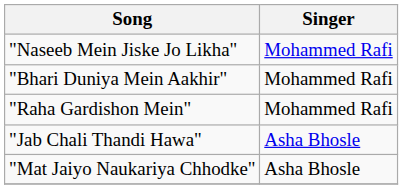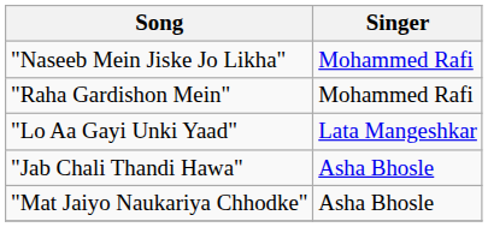 <table class=wikitable>
 <tr>
 <th>Song</th>
 <th>Singer</th>
 </tr>
 <tr>
 <td>"Naseeb Mein Jiske Jo Likha"</td>
 <td><a href='#'>Mohammed Rafi</a></td>
 </tr>
 <tr>
-<td>"Bhari Duniya Mein Aakhir"</td>
+<td>"Raha Gardishon Mein"</td>
 <td>Mohammed Rafi</td>
 </tr>
 <tr>
-<td>"Raha Gardishon Mein"</td>
-<td>Mohammed Rafi</td>
+<td>"Lo Aa Gayi Unki Yaad"</td>
+<td><a href='#'>Lata Mangeshkar</a></td>
 </tr>
 <tr>
 <td>"Jab Chali Thandi Hawa"</td>
 <td><a href='#'>Asha Bhosle</a></td>
 </tr>
 <tr>
 <td>"Mat Jaiyo Naukariya Chhodke"</td>
 <td>Asha Bhosle</td>
 </tr>
 <tr>
 </tr>
 </table>
